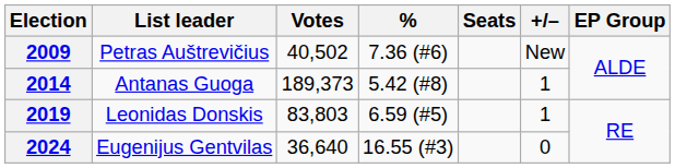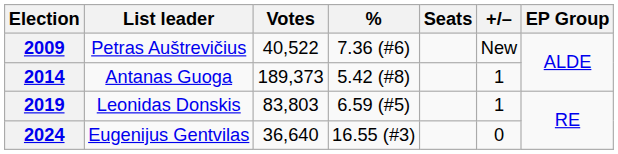 <table class=wikitable style="text-align: center;">
 <tr>
 <th>Election</th>
 <th>List leader</th>
 <th>Votes</th>
 <th>%</th>
 <th>Seats</th>
 <th>+/–</th>
 <th>EP Group</th>
 </tr>
 <tr>
 <th><a href='#'>2009</a></th>
 <td><a href='#'>Petras Auštrevičius</a></td>
-<td>40,502</td>
+<td>40,522</td>
 <td>7.36 (#6)</td>
 <td></td>
 <td>New</td>
 <td rowspan=2><a href='#'>ALDE</a></td>
 </tr>
 <tr>
 <th><a href='#'>2014</a></th>
 <td><a href='#'>Antanas Guoga</a></td>
 <td>189,373</td>
 <td>5.42 (#8)</td>
 <td></td>
 <td> 1</td>
 </tr>
 <tr>
 <th><a href='#'>2019</a></th>
 <td><a href='#'>Leonidas Donskis</a></td>
 <td>83,803</td>
 <td>6.59 (#5)</td>
 <td></td>
 <td> 1</td>
 <td rowspan=2><a href='#'>RE</a></td>
 </tr>
 <tr>
 <th><a href='#'>2024</a></th>
 <td><a href='#'>Eugenijus Gentvilas</a></td>
 <td>36,640</td>
 <td>16.55 (#3)</td>
 <td></td>
 <td> 0</td>
 </tr>
 </table>
